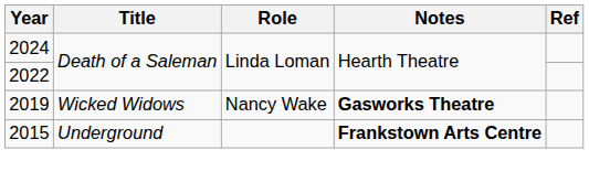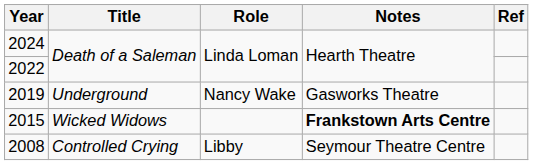 <table class="wikitable">
 <tr>
 <th>Year</th>
 <th>Title</th>
 <th>Role</th>
 <th>Notes</th>
 <th>Ref</th>
 </tr>
 <tr>
 <td>2024</td>
 <td rowspan="2"><em>Death of a Saleman</em></td>
 <td rowspan="2">Linda Loman</td>
 <td rowspan="2">Hearth Theatre</td>
 <td></td>
 </tr>
 <tr>
 <td>2022</td>
 <td></td>
 </tr>
 <tr>
 <td>2019</td>
-<td><em>Wicked Widows</em></td>
+<td><em>Underground</em></td>
 <td>Nancy Wake</td>
-<td><strong>Gasworks Theatre</strong></td>
+<td>Gasworks Theatre</td>
 <td></td>
 </tr>
 <tr>
 <td>2015</td>
-<td><em>Underground</em></td>
+<td><em>Wicked Widows</em></td>
 <td></td>
 <td><strong>Frankstown Arts Centre</strong></td>
 <td></td>
 </tr>
+<tr>
+<td>2008</td>
+<td><em>Controlled Crying</em></td>
+<td>Libby</td>
+<td>Seymour Theatre Centre</td>
+<td></td>
+</tr>
 </table>
